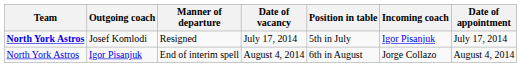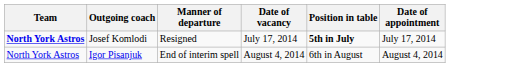 <table class="wikitable sortable">
 <tr>
 <th>Team</th>
 <th>Outgoing coach</th>
 <th>Manner of <br> departure</th>
 <th>Date of <br> vacancy</th>
 <th>Position in table</th>
-<th>Incoming coach</th>
 <th>Date of <br> appointment</th>
 </tr>
 <tr>
 <td><strong><a href='#'>North York Astros</a></strong></td>
 <td>Josef Komlodi</td>
 <td>Resigned</td>
 <td>July 17, 2014</td>
-<td>5th in July</td>
-<td><a href='#'>Igor Pisanjuk</a></td>
+<td><strong>5th in July</strong></td>
 <td>July 17, 2014</td>
 </tr>
 <tr>
 <td><a href='#'>North York Astros</a></td>
 <td><a href='#'>Igor Pisanjuk</a></td>
 <td>End of interim spell</td>
 <td>August 4, 2014</td>
 <td>6th in August</td>
-<td>Jorge Collazo</td>
 <td>August 4, 2014</td>
 </tr>
 </table>
